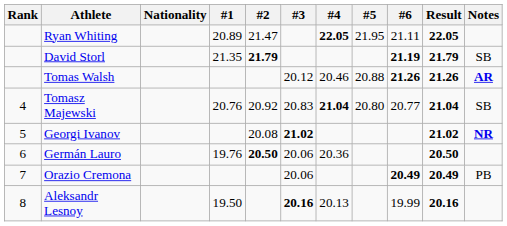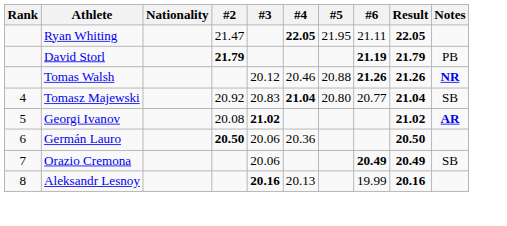 <table class="wikitable sortable" style="text-align:center">
 <tr>
 <th>Rank</th>
 <th>Athlete</th>
 <th>Nationality</th>
-<th>#1</th>
 <th>#2</th>
 <th>#3</th>
 <th>#4</th>
 <th>#5</th>
 <th>#6</th>
 <th>Result</th>
 <th>Notes</th>
 </tr>
 <tr>
 <td></td>
 <td align=left><a href='#'>Ryan Whiting</a></td>
 <td align=left></td>
-<td>20.89</td>
 <td>21.47</td>
 <td></td>
 <td><strong>22.05</strong></td>
 <td>21.95</td>
 <td>21.11</td>
 <td><strong>22.05 </strong></td>
 <td></td>
 </tr>
 <tr>
 <td></td>
 <td align=left><a href='#'>David Storl</a></td>
 <td align=left></td>
-<td>21.35</td>
 <td><strong>21.79</strong></td>
 <td></td>
 <td></td>
 <td></td>
 <td><strong>21.19</strong></td>
 <td><strong>21.79</strong></td>
-<td>SB</td>
+<td>PB</td>
 </tr>
 <tr>
 <td></td>
 <td align=left><a href='#'>Tomas Walsh</a></td>
 <td align=left></td>
 <td></td>
-<td></td>
 <td>20.12</td>
 <td>20.46</td>
 <td>20.88</td>
 <td><strong>21.26</strong></td>
 <td><strong>21.26 </strong></td>
-<td><strong><a href='#'>AR</a></strong></td>
+<td><strong><a href='#'>NR</a></strong></td>
 </tr>
 <tr>
 <td>4</td>
 <td align=left><a href='#'>Tomasz Majewski</a></td>
 <td align=left></td>
-<td>20.76</td>
 <td>20.92</td>
 <td>20.83</td>
 <td><strong>21.04</strong></td>
 <td>20.80</td>
 <td>20.77</td>
 <td><strong>21.04</strong></td>
 <td>SB</td>
 </tr>
 <tr>
 <td>5</td>
 <td align=left><a href='#'>Georgi Ivanov</a></td>
 <td align=left></td>
-<td></td>
 <td>20.08</td>
 <td><strong>21.02</strong></td>
 <td></td>
 <td></td>
 <td></td>
 <td><strong> 	21.02 </strong></td>
-<td><strong><a href='#'>NR</a></strong></td>
+<td><strong><a href='#'>AR</a></strong></td>
 </tr>
 <tr>
 <td>6</td>
 <td align=left><a href='#'>Germán Lauro</a></td>
 <td align=left></td>
-<td>19.76</td>
 <td><strong>20.50</strong></td>
 <td>20.06</td>
 <td>20.36</td>
 <td></td>
 <td></td>
 <td><strong>20.50</strong></td>
 <td></td>
 </tr>
 <tr>
 <td>7</td>
 <td align=left><a href='#'>Orazio Cremona</a></td>
 <td align=left></td>
 <td></td>
-<td></td>
 <td>20.06</td>
 <td></td>
 <td></td>
 <td><strong>20.49</strong></td>
 <td><strong>20.49 </strong></td>
-<td>PB</td>
+<td>SB</td>
 </tr>
 <tr>
 <td>8</td>
 <td align=left><a href='#'>Aleksandr Lesnoy</a></td>
 <td align=left></td>
-<td>19.50</td>
 <td></td>
 <td><strong>20.16</strong></td>
 <td>20.13</td>
 <td></td>
 <td>19.99</td>
 <td><strong>20.16 </strong></td>
 <td></td>
 </tr>
 </table>
